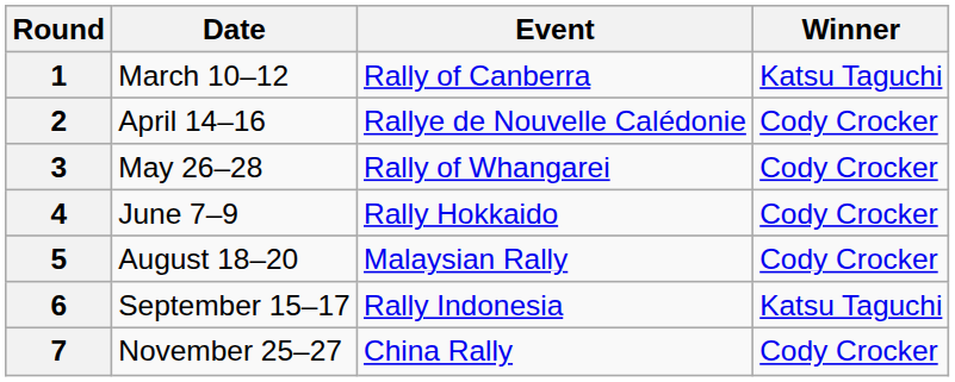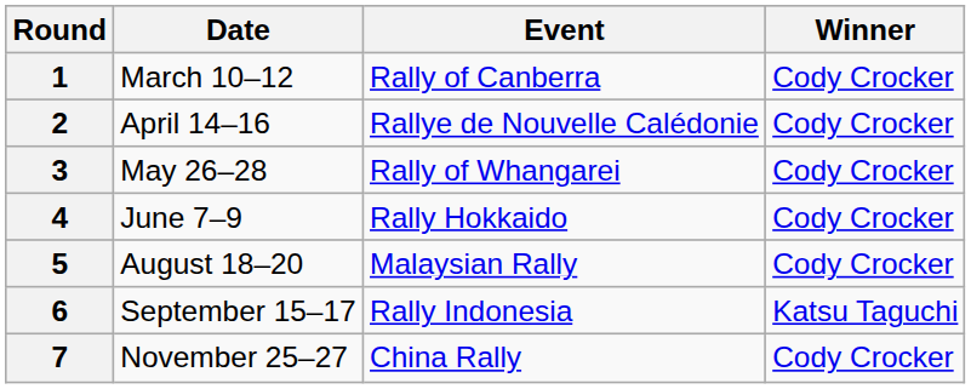 <table class="wikitable" style="font-size: 95%">
 <tr>
 <th>Round</th>
 <th>Date</th>
 <th>Event</th>
 <th>Winner</th>
 </tr>
 <tr>
 <th>1</th>
 <td>March 10–12</td>
 <td> <a href='#'>Rally of Canberra</a></td>
-<td> <a href='#'>Katsu Taguchi</a></td>
+<td> <a href='#'>Cody Crocker</a></td>
 </tr>
 <tr>
 <th>2</th>
 <td>April 14–16</td>
 <td> <a href='#'>Rallye de Nouvelle Calédonie</a></td>
 <td> <a href='#'>Cody Crocker</a></td>
 </tr>
 <tr>
 <th>3</th>
 <td>May 26–28</td>
 <td> <a href='#'>Rally of Whangarei</a></td>
 <td> <a href='#'>Cody Crocker</a></td>
 </tr>
 <tr>
 <th>4</th>
 <td>June 7–9</td>
 <td> <a href='#'>Rally Hokkaido</a></td>
 <td> <a href='#'>Cody Crocker</a></td>
 </tr>
 <tr>
 <th>5</th>
 <td>August 18–20</td>
 <td> <a href='#'>Malaysian Rally</a></td>
 <td> <a href='#'>Cody Crocker</a></td>
 </tr>
 <tr>
 <th>6</th>
 <td>September 15–17</td>
 <td> <a href='#'>Rally Indonesia</a></td>
 <td> <a href='#'>Katsu Taguchi</a></td>
 </tr>
 <tr>
 <th>7</th>
 <td>November 25–27</td>
 <td> <a href='#'>China Rally</a></td>
 <td> <a href='#'>Cody Crocker</a></td>
 </tr>
 </table>
